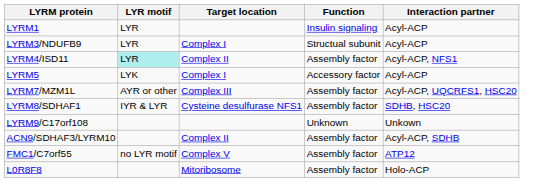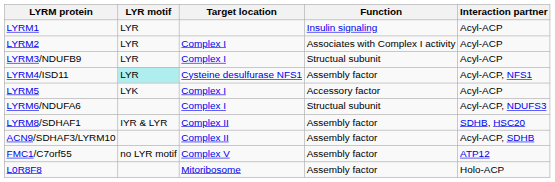 <table class="wikitable">
 <tr>
 <th>LYRM protein</th>
 <th>LYR motif</th>
 <th>Target location</th>
 <th>Function</th>
 <th>Interaction partner</th>
 </tr>
 <tr>
 <td><a href='#'>LYRM1</a></td>
 <td>LYR</td>
 <td></td>
 <td><a href='#'>Insulin signaling</a></td>
 <td>Acyl-ACP</td>
 </tr>
 <tr>
+<td><a href='#'>LYRM2</a></td>
+<td>LYR</td>
+<td><a href='#'>Complex I</a></td>
+<td>Associates with Complex I activity</td>
+<td>Acyl-ACP</td>
+</tr>
+<tr>
 <td><a href='#'>LYRM3</a>/NDUFB9</td>
 <td>LYR</td>
 <td><a href='#'>Complex I</a></td>
 <td>Structual subunit</td>
 <td>Acyl-ACP</td>
 </tr>
 <tr>
 <td><a href='#'>LYRM4</a>/ISD11</td>
 <td style="background: paleturquoise;">LYR</td>
-<td><a href='#'>Complex II</a></td>
+<td><a href='#'>Cysteine desulfurase NFS1</a></td>
 <td>Assembly factor</td>
 <td>Acyl-ACP, <a href='#'>NFS1</a></td>
 </tr>
 <tr>
 <td><a href='#'>LYRM5</a></td>
 <td>LYK</td>
 <td><a href='#'>Complex I</a></td>
 <td>Accessory factor</td>
 <td>Acyl-ACP</td>
 </tr>
 <tr>
-<td><a href='#'>LYRM7</a>/MZM1L</td>
-<td>AYR or other</td>
-<td><a href='#'>Complex III</a></td>
-<td>Assembly factor</td>
-<td>Acyl-ACP, <a href='#'>UQCRFS1</a>, <a href='#'>HSC20</a></td>
+<td><a href='#'>LYRM6</a>/NDUFA6</td>
+<td></td>
+<td><a href='#'>Complex I</a></td>
+<td>Structual subunit</td>
+<td>Acyl-ACP, <a href='#'>NDUFS3</a></td>
 </tr>
 <tr>
 <td><a href='#'>LYRM8</a>/SDHAF1</td>
 <td>IYR & LYR</td>
-<td><a href='#'>Cysteine desulfurase NFS1</a></td>
+<td><a href='#'>Complex II</a></td>
 <td>Assembly factor</td>
 <td><a href='#'>SDHB</a>, <a href='#'>HSC20</a></td>
-</tr>
-<tr>
-<td><a href='#'>LYRM9</a>/C17orf108</td>
-<td></td>
-<td></td>
-<td>Unknown</td>
-<td>Unkown</td>
 </tr>
 <tr>
 <td><a href='#'>ACN9</a>/SDHAF3/LYRM10</td>
 <td></td>
 <td><a href='#'>Complex II</a></td>
 <td>Assembly factor</td>
 <td>Acyl-ACP, <a href='#'>SDHB</a></td>
 </tr>
 <tr>
 <td><a href='#'>FMC1</a>/C7orf55</td>
 <td>no LYR motif</td>
 <td><a href='#'>Complex V</a></td>
 <td>Assembly factor</td>
 <td><a href='#'>ATP12</a></td>
 </tr>
 <tr>
 <td><a href='#'>L0R8F8</a></td>
 <td></td>
 <td><a href='#'>Mitoribosome</a></td>
 <td>Assembly factor</td>
 <td>Holo-ACP</td>
 </tr>
 </table>
